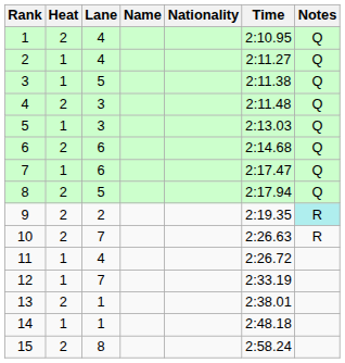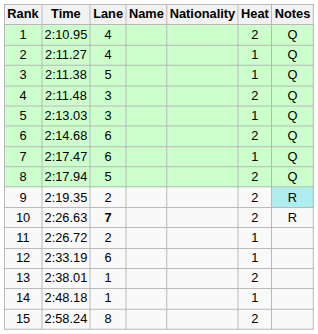 <table class="wikitable sortable" style="text-align:center">
 <tr>
 <th>Rank</th>
-<th>Heat</th>
+<th>Time</th>
 <th>Lane</th>
 <th>Name</th>
 <th>Nationality</th>
-<th>Time</th>
+<th>Heat</th>
 <th>Notes</th>
 </tr>
 <tr bgcolor=ccffcc>
 <td>1</td>
-<td>2</td>
+<td>2:10.95</td>
 <td>4</td>
 <td align="left"></td>
 <td align="left"></td>
-<td>2:10.95</td>
+<td>2</td>
 <td>Q</td>
 </tr>
 <tr bgcolor=ccffcc>
 <td>2</td>
-<td>1</td>
+<td>2:11.27</td>
 <td>4</td>
 <td align="left"></td>
 <td align="left"></td>
-<td>2:11.27</td>
+<td>1</td>
 <td>Q</td>
 </tr>
 <tr bgcolor=ccffcc>
 <td>3</td>
-<td>1</td>
+<td>2:11.38</td>
 <td>5</td>
 <td align="left"></td>
 <td align="left"></td>
-<td>2:11.38</td>
+<td>1</td>
 <td>Q</td>
 </tr>
 <tr bgcolor=ccffcc>
 <td>4</td>
-<td>2</td>
+<td>2:11.48</td>
 <td>3</td>
 <td align="left"></td>
 <td align="left"></td>
-<td>2:11.48</td>
+<td>2</td>
 <td>Q</td>
 </tr>
 <tr bgcolor=ccffcc>
 <td>5</td>
-<td>1</td>
+<td>2:13.03</td>
 <td>3</td>
 <td align="left"></td>
 <td align="left"></td>
-<td>2:13.03</td>
+<td>1</td>
 <td>Q</td>
 </tr>
 <tr bgcolor=ccffcc>
 <td>6</td>
-<td>2</td>
+<td>2:14.68</td>
 <td>6</td>
 <td align="left"></td>
 <td align="left"></td>
-<td>2:14.68</td>
+<td>2</td>
 <td>Q</td>
 </tr>
 <tr bgcolor=ccffcc>
 <td>7</td>
-<td>1</td>
+<td>2:17.47</td>
 <td>6</td>
 <td align="left"></td>
 <td align="left"></td>
-<td>2:17.47</td>
+<td>1</td>
 <td>Q</td>
 </tr>
 <tr bgcolor=ccffcc>
 <td>8</td>
-<td>2</td>
+<td>2:17.94</td>
 <td>5</td>
 <td align="left"></td>
 <td align="left"></td>
-<td>2:17.94</td>
+<td>2</td>
 <td>Q</td>
 </tr>
 <tr>
 <td>9</td>
-<td>2</td>
+<td>2:19.35</td>
 <td>2</td>
 <td align="left"></td>
 <td align="left"></td>
-<td>2:19.35</td>
+<td>2</td>
 <td style="background: paleturquoise;">R</td>
 </tr>
 <tr>
 <td>10</td>
-<td>2</td>
-<td>7</td>
+<td>2:26.63</td>
+<td><strong>7</strong></td>
 <td align="left"></td>
 <td align="left"></td>
-<td>2:26.63</td>
+<td>2</td>
 <td>R</td>
 </tr>
 <tr>
 <td>11</td>
-<td>1</td>
-<td>4</td>
+<td>2:26.72</td>
+<td>2</td>
 <td align="left"></td>
 <td align="left"></td>
-<td>2:26.72</td>
+<td>1</td>
 <td></td>
 </tr>
 <tr>
 <td>12</td>
-<td>1</td>
-<td>7</td>
+<td>2:33.19</td>
+<td>6</td>
 <td align="left"></td>
 <td align="left"></td>
-<td>2:33.19</td>
+<td>1</td>
 <td></td>
 </tr>
 <tr>
 <td>13</td>
-<td>2</td>
+<td>2:38.01</td>
 <td>1</td>
 <td align="left"></td>
 <td align="left"></td>
-<td>2:38.01</td>
+<td>2</td>
 <td></td>
 </tr>
 <tr>
 <td>14</td>
-<td>1</td>
+<td>2:48.18</td>
 <td>1</td>
 <td align="left"></td>
 <td align="left"></td>
-<td>2:48.18</td>
+<td>1</td>
 <td></td>
 </tr>
 <tr>
 <td>15</td>
-<td>2</td>
+<td>2:58.24</td>
 <td>8</td>
 <td align="left"></td>
 <td align="left"></td>
-<td>2:58.24</td>
+<td>2</td>
 <td></td>
 </tr>
 </table>
